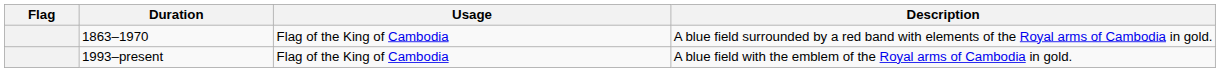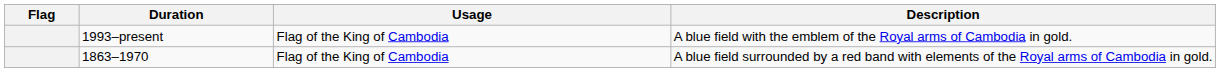 <table class="wikitable">
 <tr>
 <th scope="col">Flag</th>
 <th scope="col">Duration</th>
 <th scope="col">Usage</th>
 <th scope="col" style="width: 45%;">Description</th>
 </tr>
 <tr>
 <th scope="row"></th>
+<td>1993–present</td>
+<td>Flag of the King of <a href='#'>Cambodia</a></td>
+<td>A blue field with the emblem of the <a href='#'>Royal arms of Cambodia</a> in gold.</td>
+</tr>
+<tr>
+<th scope="row"></th>
 <td>1863–1970</td>
 <td>Flag of the King of <a href='#'>Cambodia</a></td>
 <td>A blue field surrounded by a red band with elements of the <a href='#'>Royal arms of Cambodia</a> in gold.</td>
 </tr>
-<tr>
-<th scope="row"></th>
-<td>1993–present</td>
-<td>Flag of the King of <a href='#'>Cambodia</a></td>
-<td>A blue field with the emblem of the <a href='#'>Royal arms of Cambodia</a> in gold.</td>
-</tr>
 </table>
